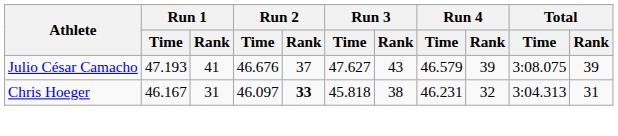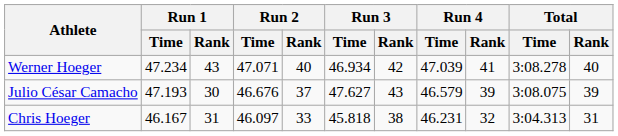 <table class="wikitable" border="1" style="font-size:90%">
 <tr>
 <th rowspan="2">Athlete</th>
 <th colspan="2">Run 1</th>
 <th colspan="2">Run 2</th>
 <th colspan="2">Run 3</th>
 <th colspan="2">Run 4</th>
 <th colspan="2">Total</th>
 </tr>
 <tr>
 <th>Time</th>
 <th>Rank</th>
 <th>Time</th>
 <th>Rank</th>
 <th>Time</th>
 <th>Rank</th>
 <th>Time</th>
 <th>Rank</th>
 <th>Time</th>
 <th>Rank</th>
 </tr>
 <tr>
+<td><a href='#'>Werner Hoeger</a></td>
+<td align="center">47.234</td>
+<td align="center">43</td>
+<td align="center">47.071</td>
+<td align="center">40</td>
+<td align="center">46.934</td>
+<td align="center">42</td>
+<td align="center">47.039</td>
+<td align="center">41</td>
+<td align="center">3:08.278</td>
+<td align="center">40</td>
+</tr>
+<tr>
 <td><a href='#'>Julio César Camacho</a></td>
 <td align="center">47.193</td>
-<td align="center">41</td>
+<td align="center">30</td>
 <td align="center">46.676</td>
 <td align="center">37</td>
 <td align="center">47.627</td>
 <td align="center">43</td>
 <td align="center">46.579</td>
 <td align="center">39</td>
 <td align="center">3:08.075</td>
 <td align="center">39</td>
 </tr>
 <tr>
 <td><a href='#'>Chris Hoeger</a></td>
 <td align="center">46.167</td>
 <td align="center">31</td>
 <td align="center">46.097</td>
-<td align="center"><strong>33</strong></td>
+<td align="center">33</td>
 <td align="center">45.818</td>
 <td align="center">38</td>
 <td align="center">46.231</td>
 <td align="center">32</td>
 <td align="center">3:04.313</td>
 <td align="center">31</td>
 </tr>
 </table>
